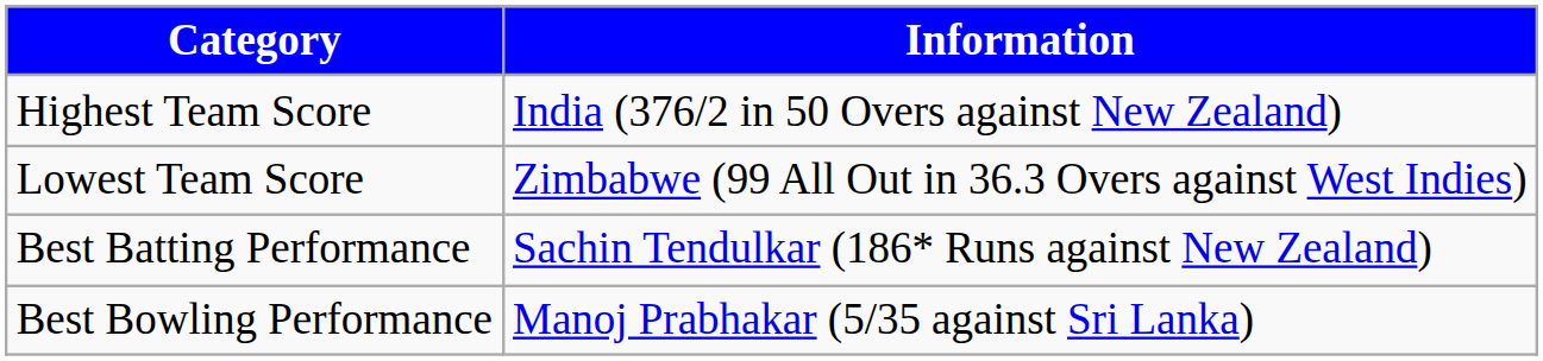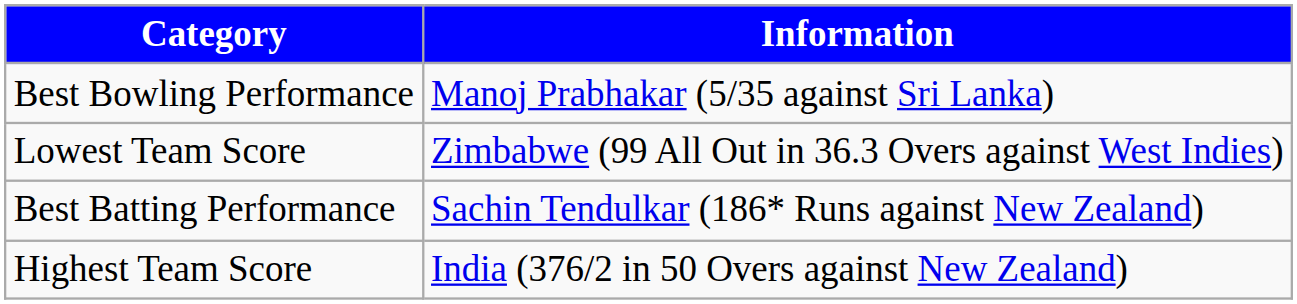 <table class="wikitable">
 <tr>
 <th style="background-color:blue;color:WHITE;">Category</th>
 <th style="background-color:blue;color:WHITE;">Information</th>
 </tr>
 <tr>
-<td>Highest Team Score</td>
-<td><a href='#'>India</a> (376/2 in 50 Overs against <a href='#'>New Zealand</a>)</td>
+<td>Best Bowling Performance</td>
+<td><a href='#'>Manoj Prabhakar</a> (5/35 against <a href='#'>Sri Lanka</a>)</td>
 </tr>
 <tr>
 <td>Lowest Team Score</td>
 <td><a href='#'>Zimbabwe</a> (99 All Out in 36.3 Overs against <a href='#'>West Indies</a>)</td>
 </tr>
 <tr>
 <td>Best Batting Performance</td>
 <td><a href='#'>Sachin Tendulkar</a> (186* Runs against <a href='#'>New Zealand</a>)</td>
 </tr>
 <tr>
-<td>Best Bowling Performance</td>
-<td><a href='#'>Manoj Prabhakar</a> (5/35 against <a href='#'>Sri Lanka</a>)</td>
+<td>Highest Team Score</td>
+<td><a href='#'>India</a> (376/2 in 50 Overs against <a href='#'>New Zealand</a>)</td>
 </tr>
 </table>
